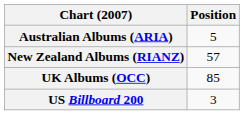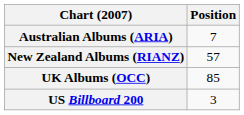 <table class="wikitable sortable plainrowheaders" style="text-align:center">
 <tr>
 <th scope="col">Chart (2007)</th>
 <th scope="col">Position</th>
 </tr>
 <tr>
 <th scope="row">Australian Albums (<a href='#'>ARIA</a>)</th>
-<td>5</td>
+<td>7</td>
 </tr>
 <tr>
 <th scope="row">New Zealand Albums (<a href='#'>RIANZ</a>)</th>
 <td>57</td>
 </tr>
 <tr>
 <th scope="row">UK Albums (<a href='#'>OCC</a>)</th>
 <td>85</td>
 </tr>
 <tr>
 <th scope="row">US <a href='#'><em>Billboard</em> 200</a></th>
 <td>3</td>
 </tr>
 </table>
